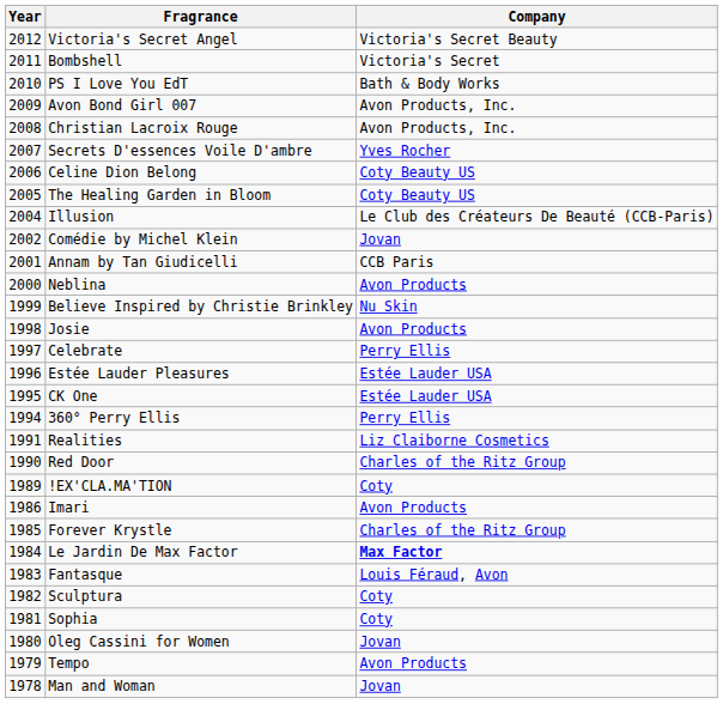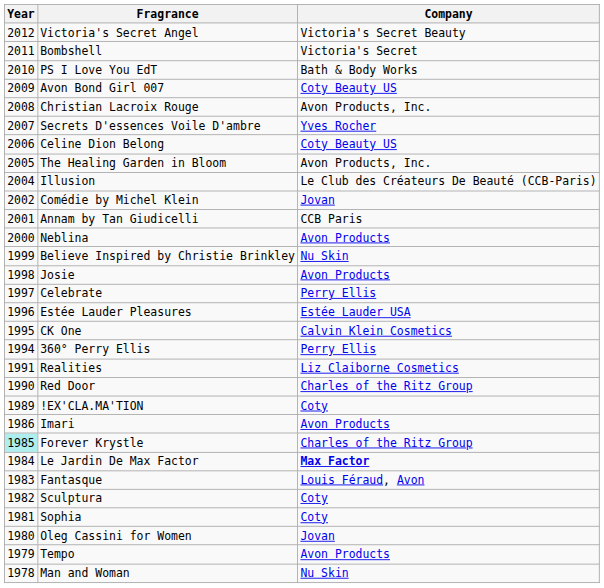 <table class="wikitable sortable">
 <tr>
 <th>Year</th>
 <th>Fragrance</th>
 <th>Company</th>
 </tr>
 <tr>
 <td>2012</td>
 <td>Victoria's Secret Angel</td>
 <td>Victoria's Secret Beauty</td>
 </tr>
 <tr>
 <td>2011</td>
 <td>Bombshell</td>
 <td>Victoria's Secret</td>
 </tr>
 <tr>
 <td>2010</td>
 <td>PS I Love You EdT</td>
 <td>Bath & Body Works</td>
 </tr>
 <tr>
 <td>2009</td>
 <td>Avon Bond Girl 007</td>
-<td>Avon Products, Inc.</td>
+<td><a href='#'>Coty Beauty US</a></td>
 </tr>
 <tr>
 <td>2008</td>
 <td>Christian Lacroix Rouge</td>
 <td>Avon Products, Inc.</td>
 </tr>
 <tr>
 <td>2007</td>
 <td>Secrets D'essences Voile D'ambre</td>
 <td><a href='#'>Yves Rocher</a></td>
 </tr>
 <tr>
 <td>2006</td>
 <td>Celine Dion Belong</td>
 <td><a href='#'>Coty Beauty US</a></td>
 </tr>
 <tr>
 <td>2005</td>
 <td>The Healing Garden in Bloom</td>
-<td><a href='#'>Coty Beauty US</a></td>
+<td>Avon Products, Inc.</td>
 </tr>
 <tr>
 <td>2004</td>
 <td>Illusion</td>
 <td>Le Club des Créateurs De Beauté (CCB-Paris)</td>
 </tr>
 <tr>
 <td>2002</td>
 <td>Comédie by Michel Klein</td>
 <td><a href='#'>Jovan</a></td>
 </tr>
 <tr>
 <td>2001</td>
 <td>Annam by Tan Giudicelli</td>
 <td>CCB Paris</td>
 </tr>
 <tr>
 <td>2000</td>
 <td>Neblina</td>
 <td><a href='#'>Avon Products</a></td>
 </tr>
 <tr>
 <td>1999</td>
 <td>Believe Inspired by Christie Brinkley</td>
 <td><a href='#'>Nu Skin</a></td>
 </tr>
 <tr>
 <td>1998</td>
 <td>Josie</td>
 <td><a href='#'>Avon Products</a></td>
 </tr>
 <tr>
 <td>1997</td>
 <td>Celebrate</td>
 <td><a href='#'>Perry Ellis</a></td>
 </tr>
 <tr>
 <td>1996</td>
 <td>Estée Lauder Pleasures</td>
 <td><a href='#'>Estée Lauder USA</a></td>
 </tr>
 <tr>
 <td>1995</td>
 <td>CK One</td>
-<td><a href='#'>Estée Lauder USA</a></td>
+<td><a href='#'>Calvin Klein Cosmetics</a></td>
 </tr>
 <tr>
 <td>1994</td>
 <td>360° Perry Ellis</td>
 <td><a href='#'>Perry Ellis</a></td>
 </tr>
 <tr>
 <td>1991</td>
 <td>Realities</td>
 <td><a href='#'>Liz Claiborne Cosmetics</a></td>
 </tr>
 <tr>
 <td>1990</td>
 <td>Red Door</td>
 <td><a href='#'>Charles of the Ritz Group</a></td>
 </tr>
 <tr>
 <td>1989</td>
 <td>!EX'CLA.MA'TION</td>
 <td><a href='#'>Coty</a></td>
 </tr>
 <tr>
 <td>1986</td>
 <td>Imari</td>
 <td><a href='#'>Avon Products</a></td>
 </tr>
 <tr>
-<td>1985</td>
+<td style="background: paleturquoise;">1985</td>
 <td>Forever Krystle</td>
 <td><a href='#'>Charles of the Ritz Group</a></td>
 </tr>
 <tr>
 <td>1984</td>
 <td>Le Jardin De Max Factor</td>
 <td><strong><a href='#'>Max Factor</a></strong></td>
 </tr>
 <tr>
 <td>1983</td>
 <td>Fantasque</td>
 <td><a href='#'>Louis Féraud</a>, <a href='#'>Avon</a></td>
 </tr>
 <tr>
 <td>1982</td>
 <td>Sculptura</td>
 <td><a href='#'>Coty</a></td>
 </tr>
 <tr>
 <td>1981</td>
 <td>Sophia</td>
 <td><a href='#'>Coty</a></td>
 </tr>
 <tr>
 <td>1980</td>
 <td>Oleg Cassini for Women</td>
 <td><a href='#'>Jovan</a></td>
 </tr>
 <tr>
 <td>1979</td>
 <td>Tempo</td>
 <td><a href='#'>Avon Products</a></td>
 </tr>
 <tr>
 <td>1978</td>
 <td>Man and Woman</td>
-<td><a href='#'>Jovan</a></td>
+<td><a href='#'>Nu Skin</a></td>
 </tr>
 </table>
